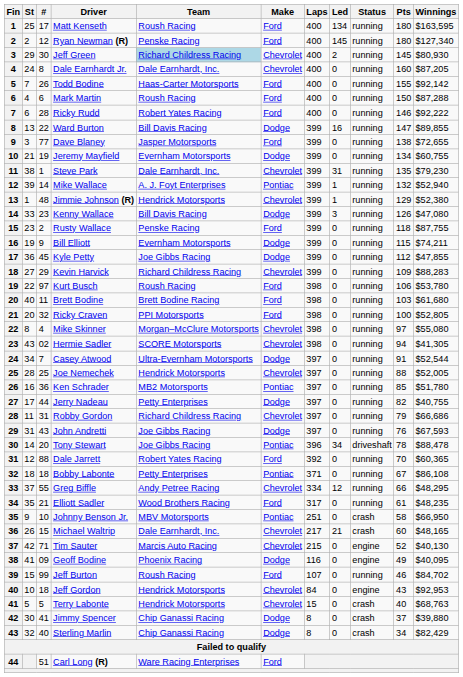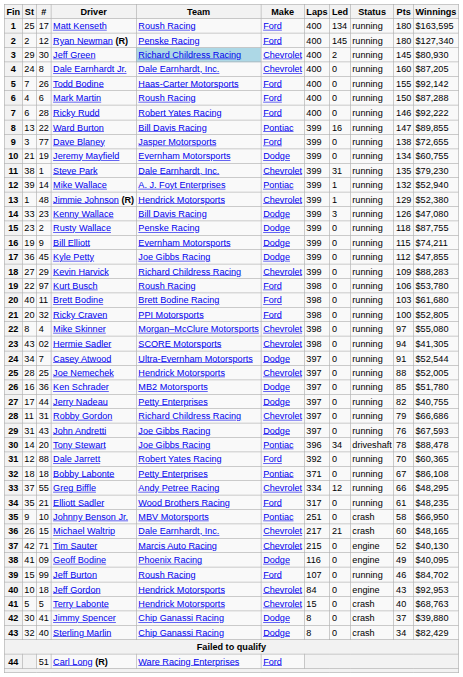 <table class="wikitable" style="font-size:95%">
 <tr>
 <th>Fin</th>
 <th>St</th>
 <th>#</th>
 <th>Driver</th>
 <th>Team</th>
 <th>Make</th>
 <th>Laps</th>
 <th>Led</th>
 <th>Status</th>
 <th>Pts</th>
 <th>Winnings</th>
 </tr>
 <tr>
 <th>1</th>
 <td>25</td>
 <td>17</td>
 <td><a href='#'>Matt Kenseth</a></td>
 <td><a href='#'>Roush Racing</a></td>
 <td><a href='#'>Ford</a></td>
 <td>400</td>
 <td>134</td>
 <td>running</td>
 <td>180</td>
 <td>$163,595</td>
 </tr>
 <tr>
 <th>2</th>
 <td>2</td>
 <td>12</td>
 <td><a href='#'>Ryan Newman</a> <strong>(R)</strong></td>
 <td><a href='#'>Penske Racing</a></td>
 <td><a href='#'>Ford</a></td>
 <td>400</td>
 <td>145</td>
 <td>running</td>
 <td>180</td>
 <td>$127,340</td>
 </tr>
 <tr>
 <th>3</th>
 <td>29</td>
 <td>30</td>
 <td><a href='#'>Jeff Green</a></td>
 <td style="background: lightblue;"><a href='#'>Richard Childress Racing</a></td>
 <td><a href='#'>Chevrolet</a></td>
 <td>400</td>
 <td>2</td>
 <td>running</td>
 <td>145</td>
 <td>$80,930</td>
 </tr>
 <tr>
 <th>4</th>
 <td>24</td>
 <td>8</td>
 <td><a href='#'>Dale Earnhardt Jr.</a></td>
 <td><a href='#'>Dale Earnhardt, Inc.</a></td>
 <td><a href='#'>Chevrolet</a></td>
 <td>400</td>
 <td>0</td>
 <td>running</td>
 <td>160</td>
 <td>$87,205</td>
 </tr>
 <tr>
 <th>5</th>
 <td>7</td>
 <td>26</td>
 <td><a href='#'>Todd Bodine</a></td>
 <td><a href='#'>Haas-Carter Motorsports</a></td>
 <td><a href='#'>Ford</a></td>
 <td>400</td>
 <td>0</td>
 <td>running</td>
 <td>155</td>
 <td>$92,142</td>
 </tr>
 <tr>
 <th>6</th>
 <td>4</td>
 <td>6</td>
 <td><a href='#'>Mark Martin</a></td>
 <td><a href='#'>Roush Racing</a></td>
 <td><a href='#'>Ford</a></td>
 <td>400</td>
 <td>0</td>
 <td>running</td>
 <td>150</td>
 <td>$87,288</td>
 </tr>
 <tr>
 <th>7</th>
 <td>6</td>
 <td>28</td>
 <td><a href='#'>Ricky Rudd</a></td>
 <td><a href='#'>Robert Yates Racing</a></td>
 <td><a href='#'>Ford</a></td>
 <td>400</td>
 <td>0</td>
 <td>running</td>
 <td>146</td>
 <td>$92,222</td>
 </tr>
 <tr>
 <th>8</th>
 <td>13</td>
 <td>22</td>
 <td><a href='#'>Ward Burton</a></td>
 <td><a href='#'>Bill Davis Racing</a></td>
-<td><a href='#'>Dodge</a></td>
+<td><a href='#'>Pontiac</a></td>
 <td>399</td>
 <td>16</td>
 <td>running</td>
 <td>147</td>
 <td>$89,855</td>
 </tr>
 <tr>
 <th>9</th>
 <td>3</td>
 <td>77</td>
 <td><a href='#'>Dave Blaney</a></td>
 <td><a href='#'>Jasper Motorsports</a></td>
 <td><a href='#'>Ford</a></td>
 <td>399</td>
 <td>0</td>
 <td>running</td>
 <td>138</td>
 <td>$72,655</td>
 </tr>
 <tr>
 <th>10</th>
 <td>21</td>
 <td>19</td>
 <td><a href='#'>Jeremy Mayfield</a></td>
 <td><a href='#'>Evernham Motorsports</a></td>
 <td><a href='#'>Dodge</a></td>
 <td>399</td>
 <td>0</td>
 <td>running</td>
 <td>134</td>
 <td>$60,755</td>
 </tr>
 <tr>
 <th>11</th>
 <td>38</td>
 <td>1</td>
 <td><a href='#'>Steve Park</a></td>
 <td><a href='#'>Dale Earnhardt, Inc.</a></td>
 <td><a href='#'>Chevrolet</a></td>
 <td>399</td>
 <td>31</td>
 <td>running</td>
 <td>135</td>
 <td>$79,230</td>
 </tr>
 <tr>
 <th>12</th>
 <td>39</td>
 <td>14</td>
 <td><a href='#'>Mike Wallace</a></td>
 <td><a href='#'>A. J. Foyt Enterprises</a></td>
 <td><a href='#'>Pontiac</a></td>
 <td>399</td>
 <td>1</td>
 <td>running</td>
 <td>132</td>
 <td>$52,940</td>
 </tr>
 <tr>
 <th>13</th>
 <td>1</td>
 <td>48</td>
 <td><a href='#'>Jimmie Johnson</a> <strong>(R)</strong></td>
 <td><a href='#'>Hendrick Motorsports</a></td>
 <td><a href='#'>Chevrolet</a></td>
 <td>399</td>
 <td>1</td>
 <td>running</td>
 <td>129</td>
 <td>$52,380</td>
 </tr>
 <tr>
 <th>14</th>
 <td>33</td>
 <td>23</td>
 <td><a href='#'>Kenny Wallace</a></td>
 <td><a href='#'>Bill Davis Racing</a></td>
 <td><a href='#'>Dodge</a></td>
 <td>399</td>
 <td>3</td>
 <td>running</td>
 <td>126</td>
 <td>$47,080</td>
 </tr>
 <tr>
 <th>15</th>
 <td>23</td>
 <td>2</td>
 <td><a href='#'>Rusty Wallace</a></td>
 <td><a href='#'>Penske Racing</a></td>
-<td><a href='#'>Ford</a></td>
+<td><a href='#'>Dodge</a></td>
 <td>399</td>
 <td>0</td>
 <td>running</td>
 <td>118</td>
 <td>$87,755</td>
 </tr>
 <tr>
 <th>16</th>
 <td>19</td>
 <td>9</td>
 <td><a href='#'>Bill Elliott</a></td>
 <td><a href='#'>Evernham Motorsports</a></td>
 <td><a href='#'>Dodge</a></td>
 <td>399</td>
 <td>0</td>
 <td>running</td>
 <td>115</td>
 <td>$74,211</td>
 </tr>
 <tr>
 <th>17</th>
 <td>36</td>
 <td>45</td>
 <td><a href='#'>Kyle Petty</a></td>
 <td><a href='#'>Joe Gibbs Racing</a></td>
 <td><a href='#'>Dodge</a></td>
 <td>399</td>
 <td>0</td>
 <td>running</td>
 <td>112</td>
 <td>$47,855</td>
 </tr>
 <tr>
 <th>18</th>
 <td>27</td>
 <td>29</td>
 <td><a href='#'>Kevin Harvick</a></td>
 <td><a href='#'>Richard Childress Racing</a></td>
 <td><a href='#'>Chevrolet</a></td>
 <td>399</td>
 <td>0</td>
 <td>running</td>
 <td>109</td>
 <td>$88,283</td>
 </tr>
 <tr>
 <th>19</th>
 <td>22</td>
 <td>97</td>
 <td><a href='#'>Kurt Busch</a></td>
 <td><a href='#'>Roush Racing</a></td>
 <td><a href='#'>Ford</a></td>
 <td>398</td>
 <td>0</td>
 <td>running</td>
 <td>106</td>
 <td>$53,780</td>
 </tr>
 <tr>
 <th>20</th>
 <td>40</td>
 <td>11</td>
 <td><a href='#'>Brett Bodine</a></td>
 <td><a href='#'>Brett Bodine Racing</a></td>
 <td><a href='#'>Ford</a></td>
 <td>398</td>
 <td>0</td>
 <td>running</td>
 <td>103</td>
 <td>$61,680</td>
 </tr>
 <tr>
 <th>21</th>
 <td>20</td>
 <td>32</td>
 <td><a href='#'>Ricky Craven</a></td>
 <td><a href='#'>PPI Motorsports</a></td>
 <td><a href='#'>Ford</a></td>
 <td>398</td>
 <td>0</td>
 <td>running</td>
 <td>100</td>
 <td>$52,805</td>
 </tr>
 <tr>
 <th>22</th>
 <td>8</td>
 <td>4</td>
 <td><a href='#'>Mike Skinner</a></td>
 <td><a href='#'>Morgan–McClure Motorsports</a></td>
 <td><a href='#'>Chevrolet</a></td>
 <td>398</td>
 <td>0</td>
 <td>running</td>
 <td>97</td>
 <td>$55,080</td>
 </tr>
 <tr>
 <th>23</th>
 <td>43</td>
 <td>02</td>
 <td><a href='#'>Hermie Sadler</a></td>
 <td><a href='#'>SCORE Motorsports</a></td>
 <td><a href='#'>Chevrolet</a></td>
 <td>398</td>
 <td>0</td>
 <td>running</td>
 <td>94</td>
 <td>$41,305</td>
 </tr>
 <tr>
 <th>24</th>
 <td>34</td>
 <td>7</td>
 <td><a href='#'>Casey Atwood</a></td>
 <td><a href='#'>Ultra-Evernham Motorsports</a></td>
 <td><a href='#'>Dodge</a></td>
 <td>397</td>
 <td>0</td>
 <td>running</td>
 <td>91</td>
 <td>$52,544</td>
 </tr>
 <tr>
 <th>25</th>
 <td>28</td>
 <td>25</td>
 <td><a href='#'>Joe Nemechek</a></td>
 <td><a href='#'>Hendrick Motorsports</a></td>
 <td><a href='#'>Chevrolet</a></td>
 <td>397</td>
 <td>0</td>
 <td>running</td>
 <td>88</td>
 <td>$52,005</td>
 </tr>
 <tr>
 <th>26</th>
 <td>16</td>
 <td>36</td>
 <td><a href='#'>Ken Schrader</a></td>
 <td><a href='#'>MB2 Motorsports</a></td>
-<td><a href='#'>Pontiac</a></td>
+<td><a href='#'>Dodge</a></td>
 <td>397</td>
 <td>0</td>
 <td>running</td>
 <td>85</td>
 <td>$51,780</td>
 </tr>
 <tr>
 <th>27</th>
 <td>17</td>
 <td>44</td>
 <td><a href='#'>Jerry Nadeau</a></td>
 <td><a href='#'>Petty Enterprises</a></td>
 <td><a href='#'>Dodge</a></td>
 <td>397</td>
 <td>0</td>
 <td>running</td>
 <td>82</td>
 <td>$40,755</td>
 </tr>
 <tr>
 <th>28</th>
 <td>11</td>
 <td>31</td>
 <td><a href='#'>Robby Gordon</a></td>
 <td><a href='#'>Richard Childress Racing</a></td>
 <td><a href='#'>Chevrolet</a></td>
 <td>397</td>
 <td>0</td>
 <td>running</td>
 <td>79</td>
 <td>$66,686</td>
 </tr>
 <tr>
 <th>29</th>
 <td>31</td>
 <td>43</td>
 <td><a href='#'>John Andretti</a></td>
 <td><a href='#'>Joe Gibbs Racing</a></td>
 <td><a href='#'>Dodge</a></td>
 <td>397</td>
 <td>0</td>
 <td>running</td>
 <td>76</td>
 <td>$67,593</td>
 </tr>
 <tr>
 <th>30</th>
 <td>14</td>
 <td>20</td>
 <td><a href='#'>Tony Stewart</a></td>
 <td><a href='#'>Joe Gibbs Racing</a></td>
 <td><a href='#'>Pontiac</a></td>
 <td>396</td>
 <td>34</td>
 <td>driveshaft</td>
 <td>78</td>
 <td>$88,478</td>
 </tr>
 <tr>
 <th>31</th>
 <td>12</td>
 <td>88</td>
 <td><a href='#'>Dale Jarrett</a></td>
 <td><a href='#'>Robert Yates Racing</a></td>
 <td><a href='#'>Ford</a></td>
 <td>392</td>
 <td>0</td>
 <td>running</td>
 <td>70</td>
 <td>$60,365</td>
 </tr>
 <tr>
 <th>32</th>
 <td>18</td>
 <td>18</td>
 <td><a href='#'>Bobby Labonte</a></td>
 <td><a href='#'>Petty Enterprises</a></td>
 <td><a href='#'>Pontiac</a></td>
 <td>371</td>
 <td>0</td>
 <td>running</td>
 <td>67</td>
 <td>$86,108</td>
 </tr>
 <tr>
 <th>33</th>
 <td>37</td>
 <td>55</td>
 <td><a href='#'>Greg Biffle</a></td>
 <td><a href='#'>Andy Petree Racing</a></td>
 <td><a href='#'>Chevrolet</a></td>
 <td>334</td>
 <td>12</td>
 <td>running</td>
 <td>66</td>
 <td>$48,295</td>
 </tr>
 <tr>
 <th>34</th>
 <td>35</td>
 <td>21</td>
 <td><a href='#'>Elliott Sadler</a></td>
 <td><a href='#'>Wood Brothers Racing</a></td>
 <td><a href='#'>Ford</a></td>
 <td>317</td>
 <td>0</td>
 <td>running</td>
 <td>61</td>
 <td>$48,235</td>
 </tr>
 <tr>
 <th>35</th>
 <td>9</td>
 <td>10</td>
 <td><a href='#'>Johnny Benson Jr.</a></td>
 <td><a href='#'>MBV Motorsports</a></td>
 <td><a href='#'>Pontiac</a></td>
 <td>251</td>
 <td>0</td>
 <td>crash</td>
 <td>58</td>
 <td>$66,950</td>
 </tr>
 <tr>
 <th>36</th>
 <td>26</td>
 <td>15</td>
 <td><a href='#'>Michael Waltrip</a></td>
 <td><a href='#'>Dale Earnhardt, Inc.</a></td>
 <td><a href='#'>Chevrolet</a></td>
 <td>217</td>
 <td>21</td>
 <td>crash</td>
 <td>60</td>
 <td>$48,165</td>
 </tr>
 <tr>
 <th>37</th>
 <td>42</td>
 <td>71</td>
 <td><a href='#'>Tim Sauter</a></td>
 <td><a href='#'>Marcis Auto Racing</a></td>
 <td><a href='#'>Chevrolet</a></td>
 <td>215</td>
 <td>0</td>
 <td>engine</td>
 <td>52</td>
 <td>$40,130</td>
 </tr>
 <tr>
 <th>38</th>
 <td>41</td>
 <td>09</td>
 <td><a href='#'>Geoff Bodine</a></td>
 <td><a href='#'>Phoenix Racing</a></td>
 <td><a href='#'>Dodge</a></td>
 <td>116</td>
 <td>0</td>
 <td>engine</td>
 <td>49</td>
 <td>$40,095</td>
 </tr>
 <tr>
 <th>39</th>
 <td>15</td>
 <td>99</td>
 <td><a href='#'>Jeff Burton</a></td>
 <td><a href='#'>Roush Racing</a></td>
 <td><a href='#'>Ford</a></td>
 <td>107</td>
 <td>0</td>
 <td>running</td>
 <td>46</td>
 <td>$84,702</td>
 </tr>
 <tr>
 <th>40</th>
 <td>10</td>
 <td>18</td>
 <td><a href='#'>Jeff Gordon</a></td>
 <td><a href='#'>Hendrick Motorsports</a></td>
 <td><a href='#'>Chevrolet</a></td>
 <td>84</td>
 <td>0</td>
 <td>engine</td>
 <td>43</td>
 <td>$92,953</td>
 </tr>
 <tr>
 <th>41</th>
 <td>5</td>
 <td>5</td>
 <td><a href='#'>Terry Labonte</a></td>
 <td><a href='#'>Hendrick Motorsports</a></td>
 <td><a href='#'>Chevrolet</a></td>
 <td>15</td>
 <td>0</td>
 <td>crash</td>
 <td>40</td>
 <td>$68,763</td>
 </tr>
 <tr>
 <th>42</th>
 <td>30</td>
 <td>41</td>
 <td><a href='#'>Jimmy Spencer</a></td>
 <td><a href='#'>Chip Ganassi Racing</a></td>
 <td><a href='#'>Dodge</a></td>
 <td>8</td>
 <td>0</td>
 <td>crash</td>
 <td>37</td>
 <td>$39,880</td>
 </tr>
 <tr>
 <th>43</th>
 <td>32</td>
 <td>40</td>
 <td><a href='#'>Sterling Marlin</a></td>
 <td><a href='#'>Chip Ganassi Racing</a></td>
 <td><a href='#'>Dodge</a></td>
 <td>8</td>
 <td>0</td>
 <td>crash</td>
 <td>34</td>
 <td>$82,429</td>
 </tr>
 <tr>
 <th colspan="11">Failed to qualify</th>
 </tr>
 <tr>
 <th>44</th>
 <th></th>
 <td>51</td>
 <td><a href='#'>Carl Long</a> <strong>(R)</strong></td>
 <td><a href='#'>Ware Racing Enterprises</a></td>
 <td><a href='#'>Ford</a></td>
 <th colspan="5"></th>
 </tr>
 <tr>
 <th colspan="11"></th>
 </tr>
 </table>
